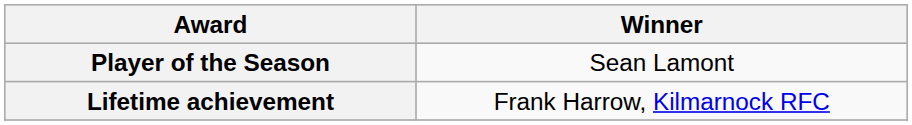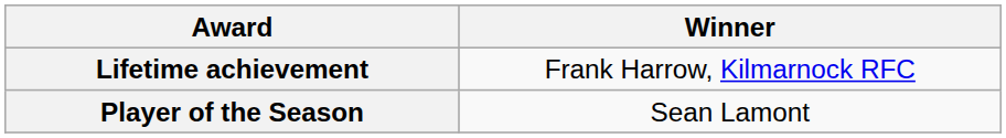 <table class="wikitable" style="font-size:95%; text-align:center;">
 <tr>
 <th style="width:250px;">Award</th>
 <th style="width:300px;">Winner</th>
 </tr>
 <tr>
+<th>Lifetime achievement</th>
+<td> Frank Harrow, <a href='#'>Kilmarnock RFC</a></td>
+</tr>
+<tr>
 <th>Player of the Season</th>
 <td> Sean Lamont</td>
 </tr>
-<tr>
-<th>Lifetime achievement</th>
-<td> Frank Harrow, <a href='#'>Kilmarnock RFC</a></td>
-</tr>
 </table>
